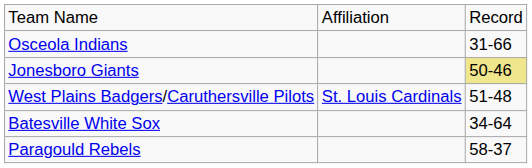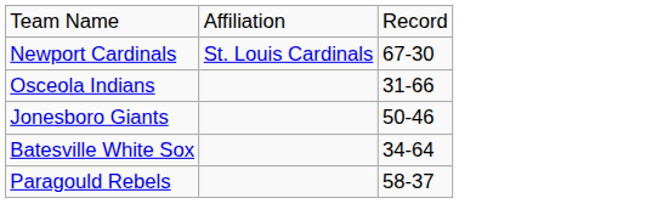 <table class="wikitable">
 <tr>
 <td>Team Name</td>
 <td>Affiliation</td>
 <td>Record</td>
+</tr>
+<tr>
+<td><a href='#'>Newport Cardinals</a></td>
+<td><a href='#'>St. Louis Cardinals</a></td>
+<td>67-30</td>
 </tr>
 <tr>
 <td><a href='#'>Osceola Indians</a></td>
 <td></td>
 <td>31-66</td>
 </tr>
 <tr>
 <td><a href='#'>Jonesboro Giants</a></td>
 <td></td>
-<td style="background: khaki;">50-46</td>
-</tr>
-<tr>
-<td><a href='#'>West Plains Badgers</a>/<a href='#'>Caruthersville Pilots</a></td>
-<td><a href='#'>St. Louis Cardinals</a></td>
-<td>51-48</td>
+<td>50-46</td>
 </tr>
 <tr>
 <td><a href='#'>Batesville White Sox</a></td>
 <td></td>
 <td>34-64</td>
 </tr>
 <tr>
 <td><a href='#'>Paragould Rebels</a></td>
 <td></td>
 <td>58-37</td>
 </tr>
 </table>
